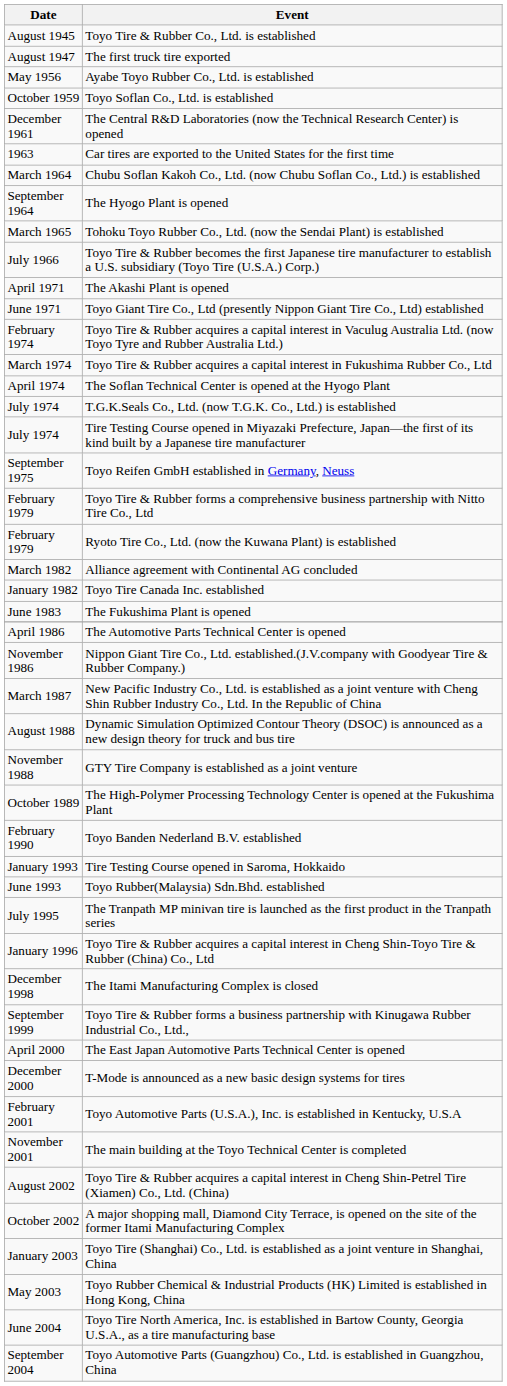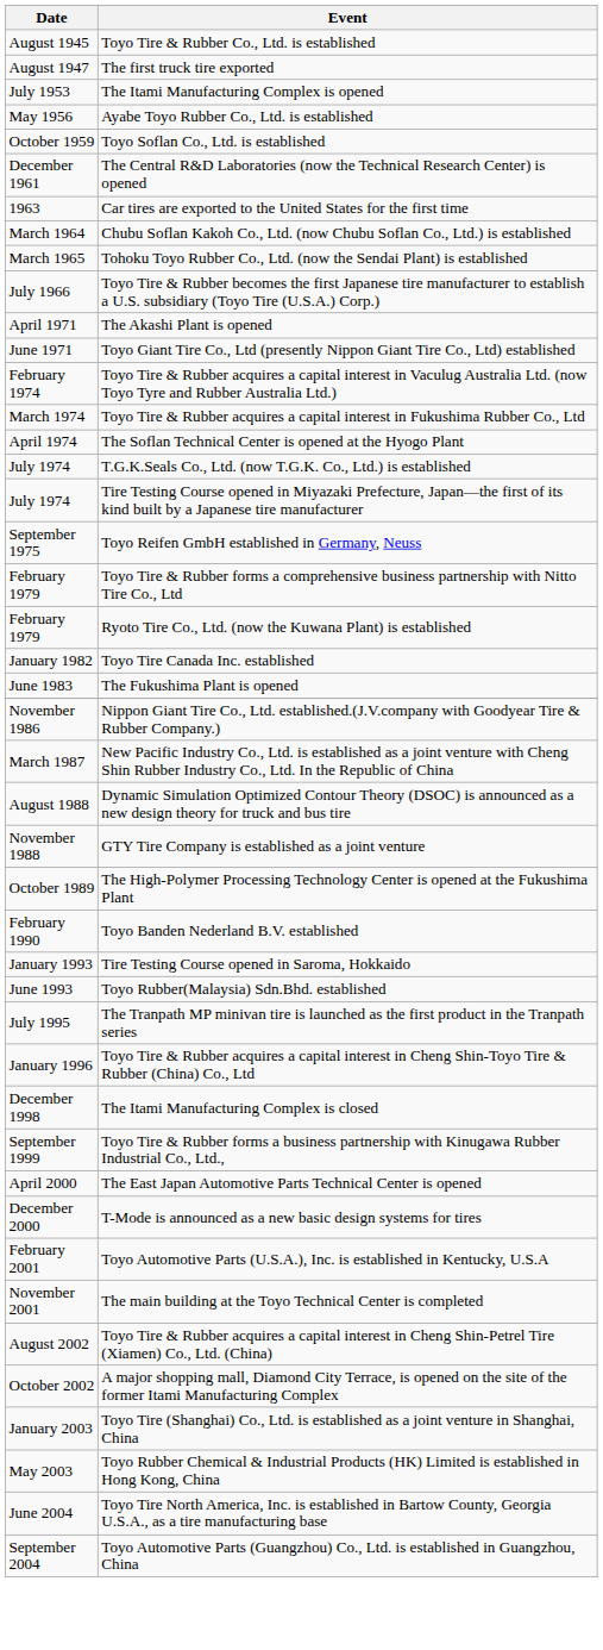 <table class="wikitable">
 <tr>
 <th>Date</th>
 <th>Event</th>
 </tr>
 <tr>
 <td>August 1945</td>
 <td>Toyo Tire & Rubber Co., Ltd. is established</td>
 </tr>
 <tr>
 <td>August 1947</td>
 <td>The first truck tire exported</td>
+</tr>
+<tr>
+<td>July 1953</td>
+<td>The Itami Manufacturing Complex is opened</td>
 </tr>
 <tr>
 <td>May 1956</td>
 <td>Ayabe Toyo Rubber Co., Ltd. is established</td>
 </tr>
 <tr>
 <td>October 1959</td>
 <td>Toyo Soflan Co., Ltd. is established</td>
 </tr>
 <tr>
 <td>December 1961</td>
 <td>The Central R&D Laboratories (now the Technical Research Center) is opened</td>
 </tr>
 <tr>
 <td>1963</td>
 <td>Car tires are exported to the United States for the first time</td>
 </tr>
 <tr>
 <td>March 1964</td>
 <td>Chubu Soflan Kakoh Co., Ltd. (now Chubu Soflan Co., Ltd.) is established</td>
-</tr>
-<tr>
-<td>September 1964</td>
-<td>The Hyogo Plant is opened</td>
 </tr>
 <tr>
 <td>March 1965</td>
 <td>Tohoku Toyo Rubber Co., Ltd. (now the Sendai Plant) is established</td>
 </tr>
 <tr>
 <td>July 1966</td>
 <td>Toyo Tire & Rubber becomes the first Japanese tire manufacturer to establish a U.S. subsidiary (Toyo Tire (U.S.A.) Corp.)</td>
 </tr>
 <tr>
 <td>April 1971</td>
 <td>The Akashi Plant is opened</td>
 </tr>
 <tr>
 <td>June 1971</td>
 <td>Toyo Giant Tire Co., Ltd (presently Nippon Giant Tire Co., Ltd) established</td>
 </tr>
 <tr>
 <td>February 1974</td>
 <td>Toyo Tire & Rubber acquires a capital interest in Vaculug Australia Ltd. (now Toyo Tyre and Rubber Australia Ltd.)</td>
 </tr>
 <tr>
 <td>March 1974</td>
 <td>Toyo Tire & Rubber acquires a capital interest in Fukushima Rubber Co., Ltd</td>
 </tr>
 <tr>
 <td>April 1974</td>
 <td>The Soflan Technical Center is opened at the Hyogo Plant</td>
 </tr>
 <tr>
 <td>July 1974</td>
 <td>T.G.K.Seals Co., Ltd. (now T.G.K. Co., Ltd.) is established</td>
 </tr>
 <tr>
 <td>July 1974</td>
 <td>Tire Testing Course opened in Miyazaki Prefecture, Japan—the first of its kind built by a Japanese tire manufacturer</td>
 </tr>
 <tr>
 <td>September 1975</td>
 <td>Toyo Reifen GmbH established in <a href='#'>Germany</a>, <a href='#'>Neuss</a></td>
 </tr>
 <tr>
 <td>February 1979</td>
 <td>Toyo Tire & Rubber forms a comprehensive business partnership with Nitto Tire Co., Ltd</td>
 </tr>
 <tr>
 <td>February 1979</td>
 <td>Ryoto Tire Co., Ltd. (now the Kuwana Plant) is established</td>
 </tr>
 <tr>
-<td>March 1982</td>
-<td>Alliance agreement with Continental AG concluded</td>
-</tr>
-<tr>
 <td>January 1982</td>
 <td>Toyo Tire Canada Inc. established</td>
 </tr>
 <tr>
 <td>June 1983</td>
 <td>The Fukushima Plant is opened</td>
 </tr>
 <tr |September 1983| |Technological partnership agreement with General Tire(presently Continental North America Inc.)concluded>
-</tr>
-<tr>
-<td>April 1986</td>
-<td>The Automotive Parts Technical Center is opened</td>
 </tr>
 <tr>
 <td>November 1986</td>
 <td>Nippon Giant Tire Co., Ltd. established.(J.V.company with Goodyear Tire & Rubber Company.)</td>
 </tr>
 <tr>
 <td>March 1987</td>
 <td>New Pacific Industry Co., Ltd. is established as a joint venture with Cheng Shin Rubber Industry Co., Ltd. In the Republic of China</td>
 </tr>
 <tr>
 <td>August 1988</td>
 <td>Dynamic Simulation Optimized Contour Theory (DSOC) is announced as a new design theory for truck and bus tire</td>
 </tr>
 <tr>
 <td>November 1988</td>
 <td>GTY Tire Company is established as a joint venture</td>
 </tr>
 <tr>
 <td>October 1989</td>
 <td>The High-Polymer Processing Technology Center is opened at the Fukushima Plant</td>
 </tr>
 <tr>
 <td>February 1990</td>
 <td>Toyo Banden Nederland B.V. established</td>
 </tr>
 <tr>
 <td>January 1993</td>
 <td>Tire Testing Course opened in Saroma, Hokkaido</td>
 </tr>
 <tr>
 <td>June 1993</td>
 <td>Toyo Rubber(Malaysia) Sdn.Bhd. established</td>
 </tr>
 <tr>
 <td>July 1995</td>
 <td>The Tranpath MP minivan tire is launched as the first product in the Tranpath series</td>
 </tr>
 <tr>
 <td>January 1996</td>
 <td>Toyo Tire & Rubber acquires a capital interest in Cheng Shin-Toyo Tire &  Rubber (China) Co., Ltd</td>
 </tr>
 <tr>
 <td>December 1998</td>
 <td>The Itami Manufacturing Complex is closed</td>
 </tr>
 <tr>
 <td>September 1999</td>
 <td>Toyo Tire & Rubber forms a business partnership with Kinugawa Rubber Industrial Co., Ltd.,</td>
 </tr>
 <tr>
 <td>April 2000</td>
 <td>The East Japan Automotive Parts Technical Center is opened</td>
 </tr>
 <tr>
 <td>December 2000</td>
 <td>T-Mode is announced as a new basic design systems for tires</td>
 </tr>
 <tr>
 <td>February 2001</td>
 <td>Toyo Automotive Parts (U.S.A.), Inc. is established in Kentucky, U.S.A</td>
 </tr>
 <tr>
 <td>November 2001</td>
 <td>The main building at the Toyo Technical Center is completed</td>
 </tr>
 <tr>
 <td>August 2002</td>
 <td>Toyo Tire & Rubber acquires a capital interest in Cheng Shin-Petrel Tire  (Xiamen) Co., Ltd. (China)</td>
 </tr>
 <tr>
 <td>October 2002</td>
 <td>A major shopping mall, Diamond City Terrace, is opened on the site of the former Itami Manufacturing Complex</td>
 </tr>
 <tr>
 <td>January 2003</td>
 <td>Toyo Tire (Shanghai) Co., Ltd. is established as a joint venture in Shanghai,  China</td>
 </tr>
 <tr>
 <td>May 2003</td>
 <td>Toyo Rubber Chemical & Industrial Products (HK) Limited is established in Hong Kong, China</td>
 </tr>
 <tr>
 <td>June 2004</td>
 <td>Toyo Tire North America, Inc. is established in Bartow County, Georgia U.S.A., as a tire manufacturing base</td>
 </tr>
 <tr>
 <td>September 2004</td>
 <td>Toyo Automotive Parts (Guangzhou) Co., Ltd. is established in Guangzhou, China</td>
 </tr>
 </table>
